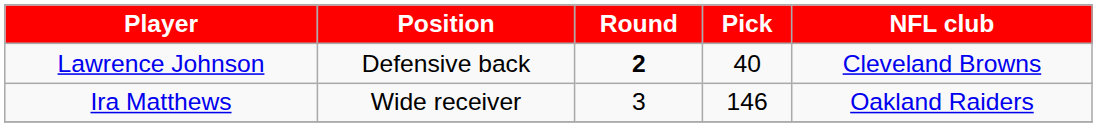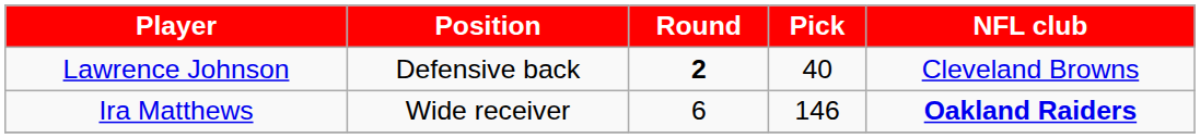 <table class="wikitable" width="80%">
 <tr align="center"  style="background:red;color:#FFFFFF;">
 <td><strong>Player</strong></td>
 <td><strong>Position</strong></td>
 <td><strong>Round</strong></td>
 <td><strong>Pick</strong></td>
 <td><strong>NFL club</strong></td>
 </tr>
 <tr align="center" bgcolor="">
 <td><a href='#'>Lawrence Johnson</a></td>
 <td>Defensive back</td>
 <td><strong>2</strong></td>
 <td>40</td>
 <td><a href='#'>Cleveland Browns</a></td>
 </tr>
 <tr align="center" bgcolor="">
 <td><a href='#'>Ira Matthews</a></td>
 <td>Wide receiver</td>
-<td>3</td>
+<td>6</td>
 <td>146</td>
-<td><a href='#'>Oakland Raiders</a></td>
+<td><strong><a href='#'>Oakland Raiders</a></strong></td>
 </tr>
 <tr align="center" bgcolor="">
 </tr>
 </table>
